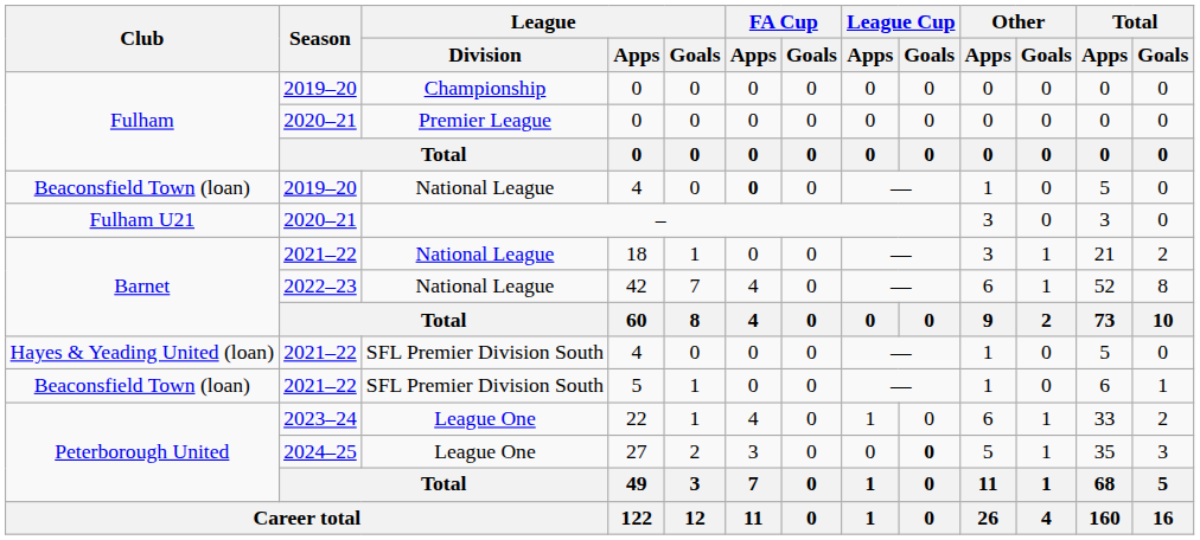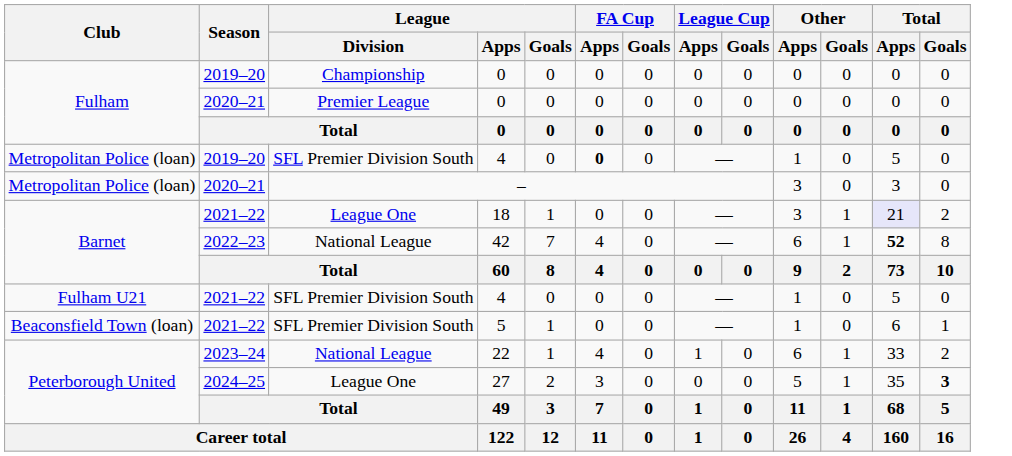 <table class="wikitable" style="text-align: center;">
 <tr>
 <th rowspan="2">Club</th>
 <th rowspan="2">Season</th>
 <th colspan="3">League</th>
 <th colspan="2"><a href='#'>FA Cup</a></th>
 <th colspan="2"><a href='#'>League Cup</a></th>
 <th colspan="2">Other</th>
 <th colspan="2">Total</th>
 </tr>
 <tr>
 <th>Division</th>
 <th>Apps</th>
 <th>Goals</th>
 <th>Apps</th>
 <th>Goals</th>
 <th>Apps</th>
 <th>Goals</th>
 <th>Apps</th>
 <th>Goals</th>
 <th>Apps</th>
 <th>Goals</th>
 </tr>
 <tr>
 <td rowspan="3" valign="center"><a href='#'>Fulham</a></td>
 <td><a href='#'>2019–20</a></td>
 <td><a href='#'>Championship</a></td>
 <td>0</td>
 <td>0</td>
 <td>0</td>
 <td>0</td>
 <td>0</td>
 <td>0</td>
 <td>0</td>
 <td>0</td>
 <td>0</td>
 <td>0</td>
 </tr>
 <tr>
 <td><a href='#'>2020–21</a></td>
 <td><a href='#'>Premier League</a></td>
 <td>0</td>
 <td>0</td>
 <td>0</td>
 <td>0</td>
 <td>0</td>
 <td>0</td>
 <td>0</td>
 <td>0</td>
 <td>0</td>
 <td>0</td>
 </tr>
 <tr>
 <th colspan="2">Total</th>
 <th>0</th>
 <th>0</th>
 <th>0</th>
 <th>0</th>
 <th>0</th>
 <th>0</th>
 <th>0</th>
 <th>0</th>
 <th>0</th>
 <th>0</th>
 </tr>
 <tr>
-<td><a href='#'>Beaconsfield Town</a> (loan)</td>
+<td><a href='#'>Metropolitan Police</a> (loan)</td>
 <td><a href='#'>2019–20</a></td>
-<td>National League</td>
+<td><a href='#'>SFL</a> Premier Division South</td>
 <td>4</td>
 <td>0</td>
 <td><strong>0</strong></td>
 <td>0</td>
 <td colspan="2">—</td>
 <td>1</td>
 <td>0</td>
 <td>5</td>
 <td>0</td>
 </tr>
 <tr>
-<td><a href='#'>Fulham U21</a></td>
+<td><a href='#'>Metropolitan Police</a> (loan)</td>
 <td><a href='#'>2020–21</a></td>
 <td colspan="7">–</td>
 <td>3</td>
 <td>0</td>
 <td>3</td>
 <td>0</td>
 </tr>
 <tr>
 <td rowspan="3" valign="center"><a href='#'>Barnet</a></td>
 <td><a href='#'>2021–22</a></td>
-<td><a href='#'>National League</a></td>
+<td><a href='#'>League One</a></td>
 <td>18</td>
 <td>1</td>
 <td>0</td>
 <td>0</td>
 <td colspan="2">—</td>
 <td>3</td>
 <td>1</td>
-<td>21</td>
+<td style="background: lavender;">21</td>
 <td>2</td>
 </tr>
 <tr>
 <td><a href='#'>2022–23</a></td>
 <td>National League</td>
 <td>42</td>
 <td>7</td>
 <td>4</td>
 <td>0</td>
 <td colspan="2">—</td>
 <td>6</td>
 <td>1</td>
-<td>52</td>
+<td><strong>52</strong></td>
 <td>8</td>
 </tr>
 <tr>
 <th colspan="2">Total</th>
 <th>60</th>
 <th>8</th>
 <th>4</th>
 <th>0</th>
 <th>0</th>
 <th>0</th>
 <th>9</th>
 <th>2</th>
 <th>73</th>
 <th>10</th>
 </tr>
 <tr>
-<td><a href='#'>Hayes & Yeading United</a> (loan)</td>
+<td><a href='#'>Fulham U21</a></td>
 <td><a href='#'>2021–22</a></td>
 <td>SFL Premier Division South</td>
 <td>4</td>
 <td>0</td>
 <td>0</td>
 <td>0</td>
 <td colspan="2">—</td>
 <td>1</td>
 <td>0</td>
 <td>5</td>
 <td>0</td>
 </tr>
 <tr>
 <td><a href='#'>Beaconsfield Town</a> (loan)</td>
 <td><a href='#'>2021–22</a></td>
 <td>SFL Premier Division South</td>
 <td>5</td>
 <td>1</td>
 <td>0</td>
 <td>0</td>
 <td colspan="2">—</td>
 <td>1</td>
 <td>0</td>
 <td>6</td>
 <td>1</td>
 </tr>
 <tr>
 <td rowspan=3><a href='#'>Peterborough United</a></td>
 <td><a href='#'>2023–24</a></td>
-<td><a href='#'>League One</a></td>
+<td><a href='#'>National League</a></td>
 <td>22</td>
 <td>1</td>
 <td>4</td>
 <td>0</td>
 <td>1</td>
 <td>0</td>
 <td>6</td>
 <td>1</td>
 <td>33</td>
 <td>2</td>
 </tr>
 <tr>
 <td><a href='#'>2024–25</a></td>
 <td>League One</td>
 <td>27</td>
 <td>2</td>
 <td>3</td>
 <td>0</td>
 <td>0</td>
-<td><strong>0</strong></td>
+<td>0</td>
 <td>5</td>
 <td>1</td>
 <td>35</td>
-<td>3</td>
+<td><strong>3</strong></td>
 </tr>
 <tr>
 <th colspan="2">Total</th>
 <th>49</th>
 <th>3</th>
 <th>7</th>
 <th>0</th>
 <th>1</th>
 <th>0</th>
 <th>11</th>
 <th>1</th>
 <th>68</th>
 <th>5</th>
 </tr>
 <tr>
 <th colspan="3">Career total</th>
 <th>122</th>
 <th>12</th>
 <th>11</th>
 <th>0</th>
 <th>1</th>
 <th>0</th>
 <th>26</th>
 <th>4</th>
 <th>160</th>
 <th>16</th>
 </tr>
 </table>
